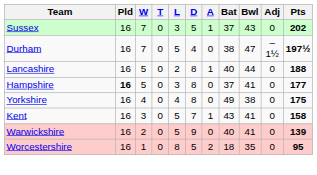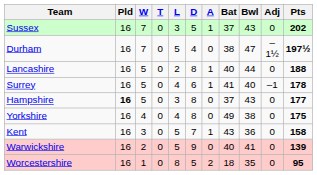 <table class="wikitable" style="text-align:center;">
 <tr>
 <th width=175>Team</th>
 <th width=20 abbr="Played">Pld</th>
 <th width=20 abbr="Won"><a href='#'>W</a></th>
 <th width=20 abbr="Tied"><a href='#'>T</a></th>
 <th width=20 abbr="Lost"><a href='#'>L</a></th>
 <th width=20 abbr="Drawn"><a href='#'>D</a></th>
 <th width=20 abbr="Abandoned"><a href='#'>A</a></th>
 <th width=20 abbr="Batting Bonus Points">Bat</th>
 <th width=20 abbr="Bowling Bonus Points">Bwl</th>
 <th width=30 abbr="Adjustments">Adj</th>
 <th width=20 abbr="Points">Pts</th>
 </tr>
 <tr style="background:#ccffcc;">
 <td style="text-align:left;"><a href='#'>Sussex</a></td>
 <td>16</td>
 <td>7</td>
 <td>0</td>
 <td>3</td>
 <td>5</td>
 <td>1</td>
 <td>37</td>
 <td>43</td>
 <td>0</td>
 <td><strong>202</strong></td>
 </tr>
 <tr style="background:#f9f9f9;">
 <td style="text-align:left;"><a href='#'>Durham</a></td>
 <td>16</td>
 <td>7</td>
 <td>0</td>
 <td>5</td>
 <td>4</td>
 <td>0</td>
 <td>38</td>
 <td>47</td>
 <td>–1½</td>
 <td><strong>197½</strong></td>
 </tr>
 <tr style="background:#f9f9f9;">
 <td style="text-align:left;"><a href='#'>Lancashire</a></td>
 <td>16</td>
 <td>5</td>
 <td>0</td>
 <td>2</td>
 <td>8</td>
 <td>1</td>
 <td>40</td>
 <td>44</td>
 <td>0</td>
 <td><strong>188</strong></td>
 </tr>
 <tr style="background:#f9f9f9;">
+<td style="text-align:left;"><a href='#'>Surrey</a></td>
+<td>16</td>
+<td>5</td>
+<td>0</td>
+<td>4</td>
+<td>6</td>
+<td>1</td>
+<td>41</td>
+<td>40</td>
+<td>–1</td>
+<td><strong>178</strong></td>
+</tr>
+<tr style="background:#f9f9f9;">
 <td style="text-align:left;"><a href='#'>Hampshire</a></td>
 <td><strong>16</strong></td>
 <td>5</td>
 <td>0</td>
 <td>3</td>
 <td>8</td>
 <td>0</td>
 <td>37</td>
-<td>41</td>
+<td>43</td>
 <td>0</td>
 <td><strong>177</strong></td>
 </tr>
 <tr style="background:#f9f9f9;">
 <td style="text-align:left;"><a href='#'>Yorkshire</a></td>
 <td>16</td>
 <td>4</td>
 <td>0</td>
 <td>4</td>
 <td>8</td>
 <td>0</td>
 <td>49</td>
 <td>38</td>
 <td>0</td>
 <td><strong>175</strong></td>
 </tr>
 <tr style="background:#f9f9f9;">
 <td style="text-align:left;"><a href='#'>Kent</a></td>
 <td>16</td>
 <td>3</td>
 <td>0</td>
 <td>5</td>
 <td>7</td>
 <td>1</td>
 <td>43</td>
-<td>41</td>
+<td>36</td>
 <td>0</td>
 <td><strong>158</strong></td>
 </tr>
 <tr style="background:#ffcccc;">
 <td style="text-align:left;"><a href='#'>Warwickshire</a></td>
 <td>16</td>
 <td>2</td>
 <td>0</td>
 <td>5</td>
 <td>9</td>
 <td>0</td>
 <td>40</td>
 <td>41</td>
 <td>0</td>
 <td><strong>139</strong></td>
 </tr>
 <tr style="background:#ffcccc;">
 <td style="text-align:left;"><a href='#'>Worcestershire</a></td>
 <td>16</td>
 <td>1</td>
 <td>0</td>
 <td>8</td>
 <td>5</td>
 <td>2</td>
 <td>18</td>
 <td>35</td>
 <td>0</td>
 <td><strong>95</strong></td>
 </tr>
 </table>
